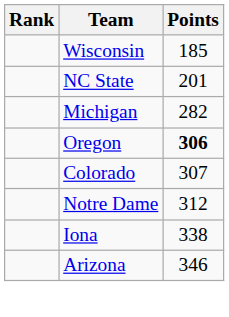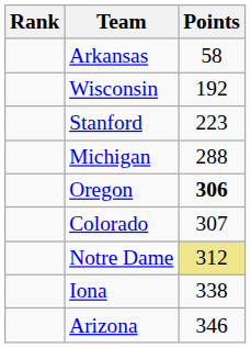 <table class="wikitable sortable" style="text-align:center">
 <tr>
 <th>Rank</th>
 <th>Team</th>
 <th>Points</th>
 </tr>
 <tr>
 <td></td>
-<td align=left><a href='#'>Wisconsin</a></td>
-<td>185</td>
+<td align=left><a href='#'>Arkansas</a></td>
+<td>58</td>
 </tr>
 <tr>
 <td></td>
-<td align=left><a href='#'>NC State</a></td>
-<td>201</td>
+<td align=left><a href='#'>Wisconsin</a></td>
+<td>192</td>
+</tr>
+<tr>
+<td></td>
+<td align=left><a href='#'>Stanford</a></td>
+<td>223</td>
 </tr>
 <tr>
 <td></td>
 <td align=left><a href='#'>Michigan</a></td>
-<td>282</td>
+<td>288</td>
 </tr>
 <tr>
 <td></td>
 <td align=left><a href='#'>Oregon</a></td>
 <td><strong>306</strong></td>
 </tr>
 <tr>
 <td></td>
 <td align=left><a href='#'>Colorado</a></td>
 <td>307</td>
 </tr>
 <tr>
 <td></td>
 <td align=left><a href='#'>Notre Dame</a></td>
-<td>312</td>
+<td style="background: khaki;">312</td>
 </tr>
 <tr>
 <td></td>
 <td align=left><a href='#'>Iona</a></td>
 <td>338</td>
 </tr>
 <tr>
 <td></td>
 <td align=left><a href='#'>Arizona</a></td>
 <td>346</td>
 </tr>
 </table>
